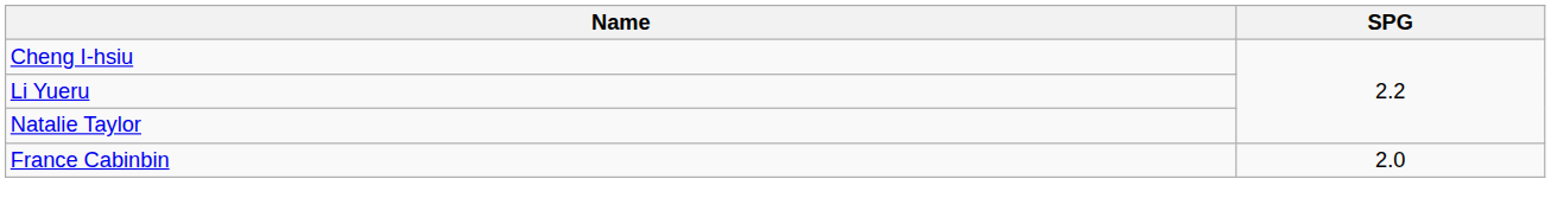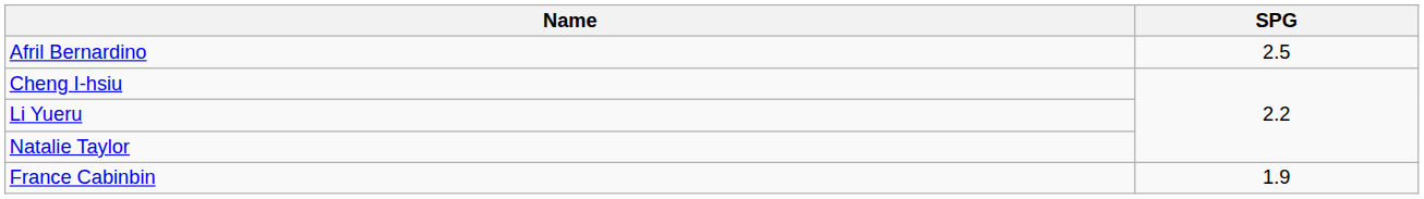 <table class=wikitable width="90%">
 <tr>
 <th width="80%">Name</th>
 <th width="20%">SPG</th>
+</tr>
+<tr>
+<td> <a href='#'>Afril Bernardino</a></td>
+<td align=center>2.5</td>
 </tr>
 <tr>
 <td> <a href='#'>Cheng I-hsiu</a></td>
 <td align=center rowspan=3>2.2</td>
 </tr>
 <tr>
 <td> <a href='#'>Li Yueru</a></td>
 </tr>
 <tr>
 <td> <a href='#'>Natalie Taylor</a></td>
 </tr>
 <tr>
 <td> <a href='#'>France Cabinbin</a></td>
-<td align=center>2.0</td>
+<td align=center>1.9</td>
 </tr>
 </table>
